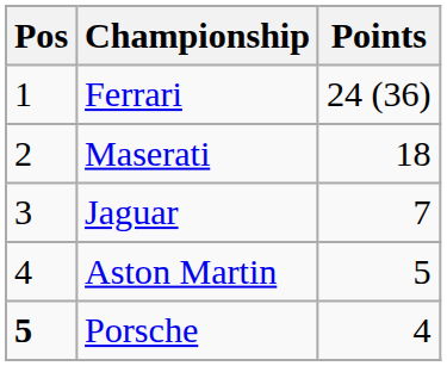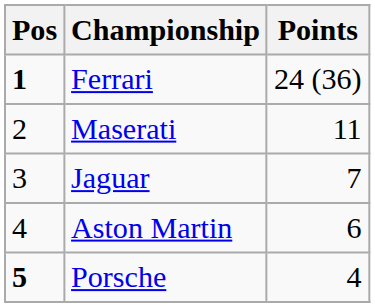 <table class="wikitable" style="font-size: 95%;">
 <tr>
 <th>Pos</th>
 <th>Championship</th>
 <th>Points</th>
 </tr>
 <tr>
-<td>1</td>
+<td><strong>1</strong></td>
 <td> <a href='#'>Ferrari</a></td>
 <td align="right">24 (36)</td>
 </tr>
 <tr>
 <td>2</td>
 <td> <a href='#'>Maserati</a></td>
-<td align="right">18</td>
+<td align="right">11</td>
 </tr>
 <tr>
 <td>3</td>
 <td> <a href='#'>Jaguar</a></td>
 <td align="right">7</td>
 </tr>
 <tr>
 <td>4</td>
 <td> <a href='#'>Aston Martin</a></td>
-<td align="right">5</td>
+<td align="right">6</td>
 </tr>
 <tr>
 <td><strong>5</strong></td>
 <td> <a href='#'>Porsche</a></td>
 <td align="right">4</td>
 </tr>
 <tr>
 </tr>
 </table>
